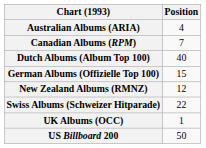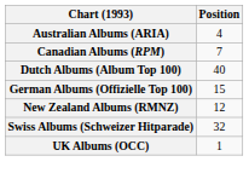 <table class="wikitable sortable plainrowheaders" style="text-align:center">
 <tr>
 <th>Chart (1993)</th>
 <th>Position</th>
 </tr>
 <tr>
 <th scope="row">Australian Albums (ARIA)</th>
 <td>4</td>
 </tr>
 <tr>
 <th scope="row">Canadian Albums (<em>RPM</em>)</th>
 <td>7</td>
 </tr>
 <tr>
 <th scope="row">Dutch Albums (Album Top 100)</th>
 <td>40</td>
 </tr>
 <tr>
 <th scope="row">German Albums (Offizielle Top 100)</th>
 <td>15</td>
 </tr>
 <tr>
 <th scope="row">New Zealand Albums (RMNZ)</th>
 <td>12</td>
 </tr>
 <tr>
 <th scope="row">Swiss Albums (Schweizer Hitparade)</th>
-<td>22</td>
+<td>32</td>
 </tr>
 <tr>
 <th scope="row">UK Albums (OCC)</th>
 <td>1</td>
 </tr>
-<tr>
-<th scope="row">US <em>Billboard</em> 200</th>
-<td>50</td>
-</tr>
 </table>
